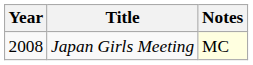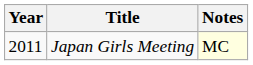 <table class="wikitable">
 <tr>
 <th>Year</th>
 <th>Title</th>
 <th>Notes</th>
 </tr>
 <tr>
-<td>2008</td>
+<td>2011</td>
 <td><em>Japan Girls Meeting</em></td>
 <td style="background: lightyellow;">MC</td>
 </tr>
 </table>
